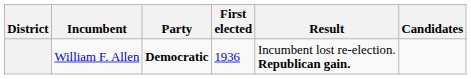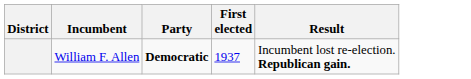 <table class=wikitable>
 <tr valign=bottom>
 <th>District</th>
 <th>Incumbent</th>
 <th>Party</th>
 <th>First<br>elected</th>
 <th>Result</th>
-<th>Candidates</th>
 </tr>
 <tr>
 <th></th>
 <td><a href='#'>William F. Allen</a></td>
 <td><strong>Democratic</strong></td>
-<td><a href='#'>1936</a></td>
+<td><a href='#'>1937</a></td>
 <td>Incumbent lost re-election.<br><strong>Republican gain.</strong></td>
-<td nowrap></td>
 </tr>
 </table>
